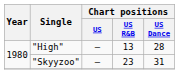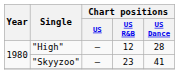 <table class="wikitable" style="text-align:center;">
 <tr>
 <th rowspan="2">Year</th>
 <th rowspan="2">Single</th>
 <th colspan="3">Chart positions</th>
 </tr>
 <tr style="font-size:smaller;">
 <th width="40"><a href='#'>US</a></th>
 <th width="40"><a href='#'>US<br>R&B</a></th>
 <th width="40"><a href='#'>US<br>Dance</a></th>
 </tr>
 <tr>
 <td rowspan="2">1980</td>
 <td align="left">"High"</td>
 <td>—</td>
-<td>13</td>
+<td>12</td>
 <td>28</td>
 </tr>
 <tr>
 <td align="left">"Skyyzoo"</td>
 <td>—</td>
 <td>23</td>
-<td>31</td>
+<td>41</td>
 </tr>
 <tr>
 </tr>
 </table>
